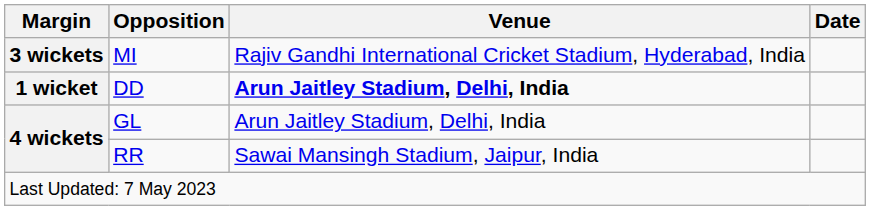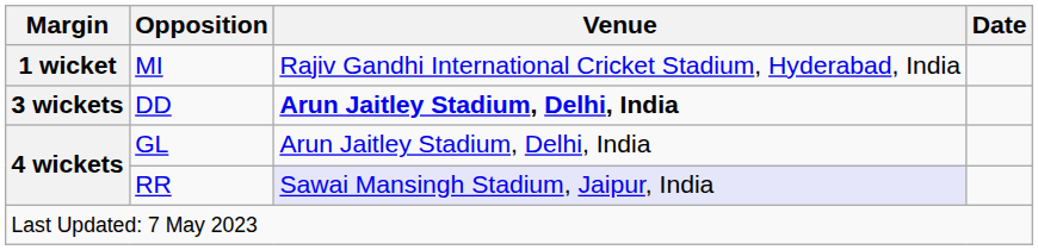 <table class="wikitable">
 <tr>
 <th>Margin</th>
 <th>Opposition</th>
 <th>Venue</th>
 <th>Date</th>
 </tr>
 <tr>
-<th>3 wickets</th>
+<th>1 wicket</th>
 <td><a href='#'>MI</a></td>
 <td><a href='#'>Rajiv Gandhi International Cricket Stadium</a>, <a href='#'>Hyderabad</a>, India</td>
 <td></td>
 </tr>
 <tr>
-<th>1 wicket</th>
+<th>3 wickets</th>
 <td><a href='#'>DD</a></td>
 <td><strong><a href='#'>Arun Jaitley Stadium</a>, <a href='#'>Delhi</a>, India</strong></td>
 <td></td>
 </tr>
 <tr>
 <th rowspan=2>4 wickets</th>
 <td><a href='#'>GL</a></td>
 <td><a href='#'>Arun Jaitley Stadium</a>, <a href='#'>Delhi</a>, India</td>
 <td></td>
 </tr>
 <tr>
 <td><a href='#'>RR</a></td>
-<td><a href='#'>Sawai Mansingh Stadium</a>, <a href='#'>Jaipur</a>, India</td>
+<td style="background: lavender;"><a href='#'>Sawai Mansingh Stadium</a>, <a href='#'>Jaipur</a>, India</td>
 <td></td>
 </tr>
 <tr class=sortbottom>
 <td colspan=5><small>Last Updated: 7 May 2023</small></td>
 </tr>
 </table>
